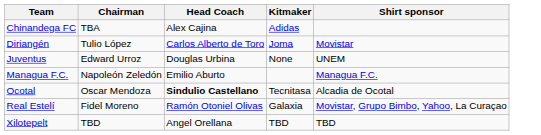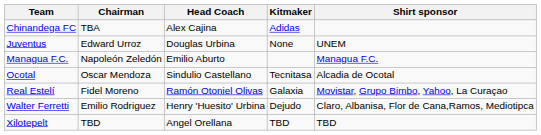 <table class="wikitable sortable" style="text-align: left;">
 <tr>
 <th>Team</th>
 <th>Chairman</th>
 <th>Head Coach</th>
 <th>Kitmaker</th>
 <th>Shirt sponsor</th>
 </tr>
 <tr>
 <td><a href='#'>Chinandega FC</a></td>
 <td> TBA</td>
 <td> Alex Cajina</td>
 <td><a href='#'>Adidas</a></td>
 <td></td>
-</tr>
-<tr>
-<td><a href='#'>Diriangén</a></td>
-<td> Tulio López</td>
-<td> <a href='#'>Carlos Alberto de Toro</a></td>
-<td><a href='#'>Joma</a></td>
-<td><a href='#'>Movistar</a></td>
 </tr>
 <tr>
 <td><a href='#'>Juventus</a></td>
 <td> Edward Urroz</td>
 <td> Douglas Urbina</td>
 <td>None</td>
 <td>UNEM</td>
 </tr>
 <tr>
 <td><a href='#'>Managua F.C.</a></td>
 <td> Napoleón Zeledón</td>
 <td> Emilio Aburto</td>
 <td></td>
 <td><a href='#'>Managua F.C.</a></td>
 </tr>
 <tr>
 <td><a href='#'>Ocotal</a></td>
 <td> Oscar Mendoza</td>
-<td><strong> Sindulio Castellano</strong></td>
+<td> Sindulio Castellano</td>
 <td>Tecnitasa</td>
 <td>Alcadia de Ocotal</td>
 </tr>
 <tr>
 <td><a href='#'>Real Estelí</a></td>
 <td> Fidel Moreno</td>
 <td> <a href='#'>Ramón Otoniel Olivas</a></td>
 <td>Galaxia</td>
 <td><a href='#'>Movistar</a>, <a href='#'>Grupo Bimbo</a>, <a href='#'>Yahoo</a>, La Curaçao</td>
 </tr>
 <tr>
+<td><a href='#'>Walter Ferretti</a></td>
+<td> Emilio Rodriguez</td>
+<td> Henry 'Huesito' Urbina</td>
+<td>Dejudo</td>
+<td>Claro, Albanisa, Flor de Cana,Ramos, Mediotipca</td>
+</tr>
+<tr>
 <td><a href='#'>Xilotepelt</a></td>
 <td> TBD</td>
 <td> Angel Orellana</td>
 <td>TBD</td>
 <td>TBD</td>
 </tr>
 </table>
